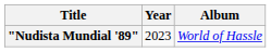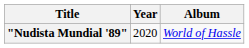 <table class="wikitable sortable plainrowheaders" style="text-align:center;">
 <tr>
 <th scope="col">Title</th>
 <th scope="col">Year</th>
 <th scope="col">Album</th>
 </tr>
 <tr>
 <th scope="row">"Nudista Mundial '89"<br></th>
-<td>2023</td>
+<td>2020</td>
 <td><em><a href='#'>World of Hassle</a></em></td>
 </tr>
 </table>
